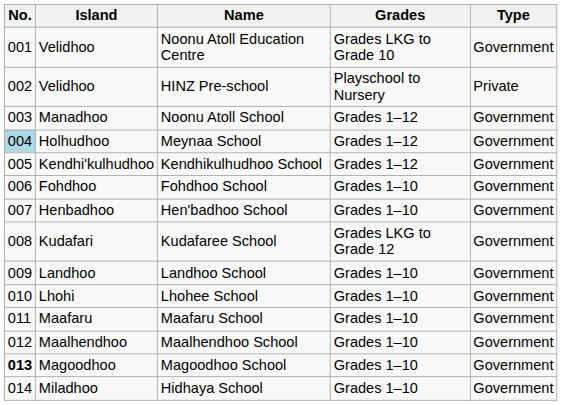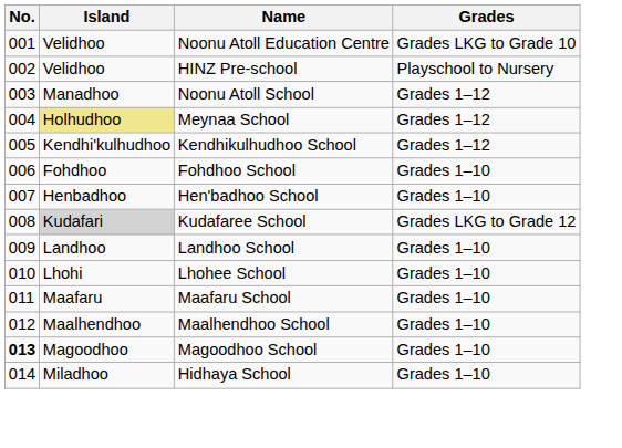 <table class="wikitable">
 <tr>
 <th>No.</th>
 <th>Island</th>
 <th>Name</th>
 <th>Grades</th>
-<th>Type</th>
 </tr>
 <tr>
 <td>001</td>
 <td>Velidhoo</td>
 <td>Noonu Atoll Education Centre</td>
 <td>Grades LKG to Grade 10</td>
-<td>Government</td>
 </tr>
 <tr>
 <td>002</td>
 <td>Velidhoo</td>
 <td>HINZ Pre-school</td>
 <td>Playschool to Nursery</td>
-<td>Private</td>
 </tr>
 <tr>
 <td>003</td>
 <td>Manadhoo</td>
 <td>Noonu Atoll School</td>
 <td>Grades 1–12</td>
-<td>Government</td>
 </tr>
 <tr>
-<td style="background: lightblue;">004</td>
-<td>Holhudhoo</td>
+<td>004</td>
+<td style="background: khaki;">Holhudhoo</td>
 <td>Meynaa School</td>
 <td>Grades 1–12</td>
-<td>Government</td>
 </tr>
 <tr>
 <td>005</td>
 <td>Kendhi'kulhudhoo</td>
 <td>Kendhikulhudhoo School</td>
 <td>Grades 1–12</td>
-<td>Government</td>
 </tr>
 <tr>
 <td>006</td>
 <td>Fohdhoo</td>
 <td>Fohdhoo School</td>
 <td>Grades 1–10</td>
-<td>Government</td>
 </tr>
 <tr>
 <td>007</td>
 <td>Henbadhoo</td>
 <td>Hen'badhoo School</td>
 <td>Grades 1–10</td>
-<td>Government</td>
 </tr>
 <tr>
 <td>008</td>
-<td>Kudafari</td>
+<td style="background: lightgrey;">Kudafari</td>
 <td>Kudafaree School</td>
 <td>Grades LKG to Grade 12</td>
-<td>Government</td>
 </tr>
 <tr>
 <td>009</td>
 <td>Landhoo</td>
 <td>Landhoo School</td>
 <td>Grades 1–10</td>
-<td>Government</td>
 </tr>
 <tr>
 <td>010</td>
 <td>Lhohi</td>
 <td>Lhohee School</td>
 <td>Grades 1–10</td>
-<td>Government</td>
 </tr>
 <tr>
 <td>011</td>
 <td>Maafaru</td>
 <td>Maafaru School</td>
 <td>Grades 1–10</td>
-<td>Government</td>
 </tr>
 <tr>
 <td>012</td>
 <td>Maalhendhoo</td>
 <td>Maalhendhoo School</td>
 <td>Grades 1–10</td>
-<td>Government</td>
 </tr>
 <tr>
 <td><strong>013</strong></td>
 <td>Magoodhoo</td>
 <td>Magoodhoo School</td>
 <td>Grades 1–10</td>
-<td>Government</td>
 </tr>
 <tr>
 <td>014</td>
 <td>Miladhoo</td>
 <td>Hidhaya School</td>
 <td>Grades 1–10</td>
-<td>Government</td>
 </tr>
 </table>
